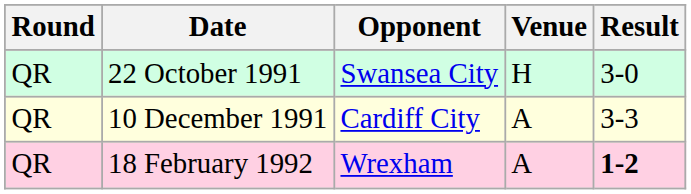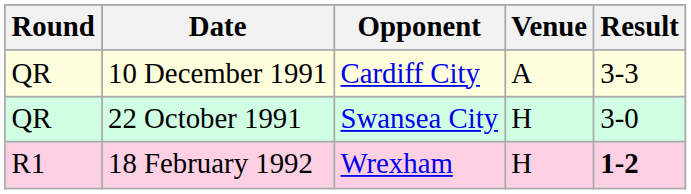 <table class="wikitable">
 <tr>
 <th>Round</th>
 <th>Date</th>
 <th>Opponent</th>
 <th>Venue</th>
 <th>Result</th>
 </tr>
+<tr style="background-color: #ffffdd;">
+<td>QR</td>
+<td>10 December 1991</td>
+<td><a href='#'>Cardiff City</a></td>
+<td>A</td>
+<td>3-3</td>
+</tr>
 <tr style="background-color: #d0ffe3;">
 <td>QR</td>
 <td>22 October 1991</td>
 <td><a href='#'>Swansea City</a></td>
 <td>H</td>
 <td>3-0</td>
 </tr>
-<tr style="background-color: #ffffdd;">
-<td>QR</td>
-<td>10 December 1991</td>
-<td><a href='#'>Cardiff City</a></td>
-<td>A</td>
-<td>3-3</td>
-</tr>
 <tr style="background-color: #ffd0e3;">
-<td>QR</td>
+<td>R1</td>
 <td>18 February 1992</td>
 <td><a href='#'>Wrexham</a></td>
-<td>A</td>
+<td>H</td>
 <td><strong>1-2</strong></td>
 </tr>
 </table>
